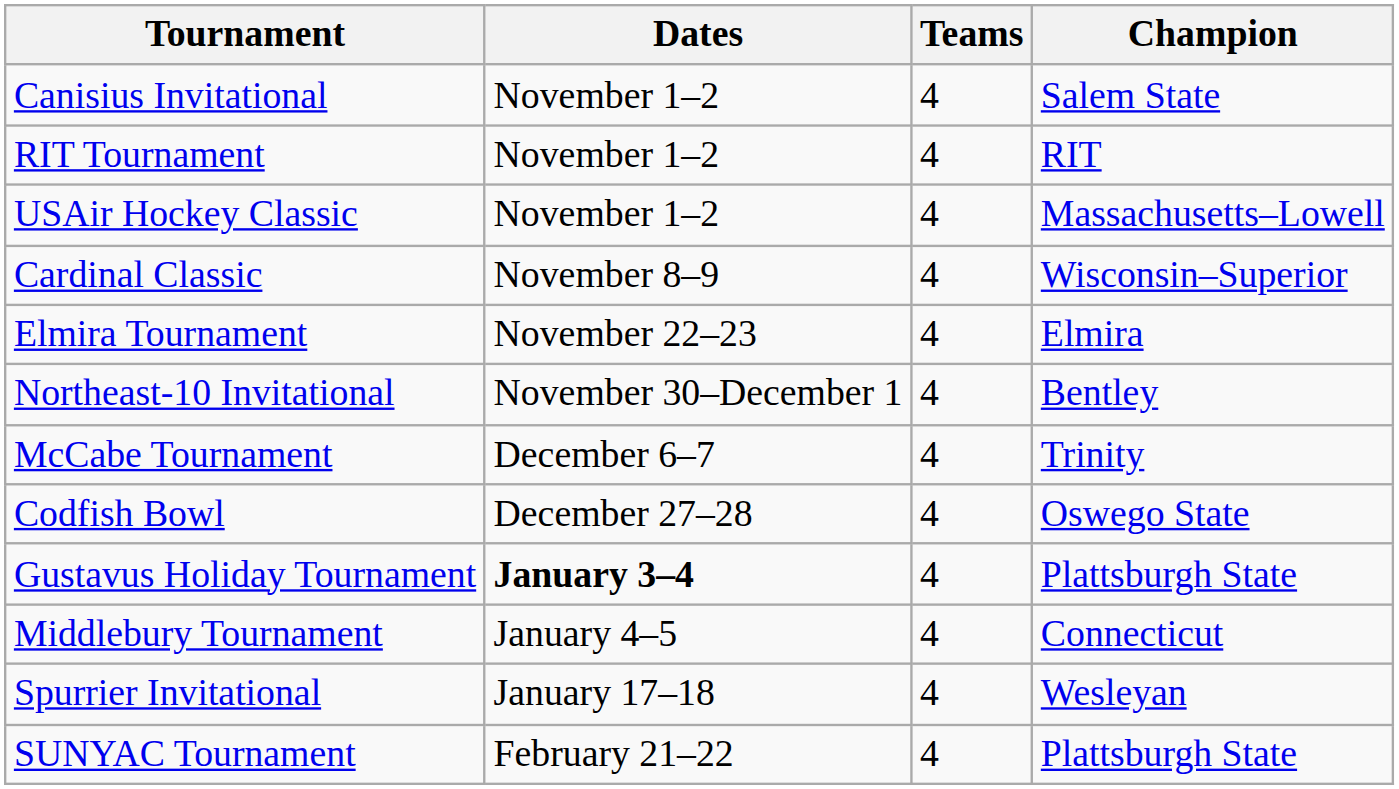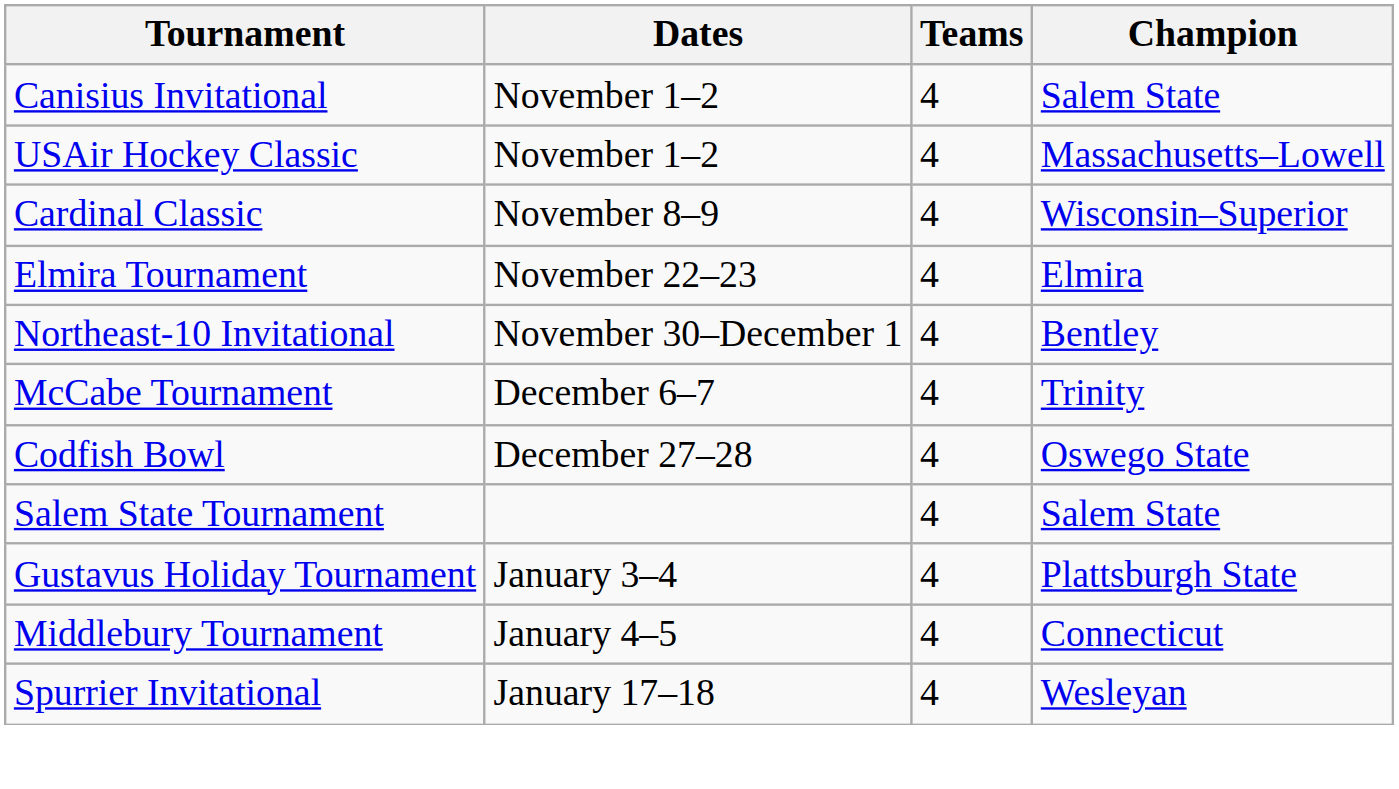 <table class="wikitable">
 <tr>
 <th>Tournament</th>
 <th>Dates</th>
 <th>Teams</th>
 <th>Champion</th>
 </tr>
 <tr>
 <td><a href='#'>Canisius Invitational</a></td>
 <td>November 1–2</td>
 <td>4</td>
 <td><a href='#'>Salem State</a></td>
-</tr>
-<tr>
-<td><a href='#'>RIT Tournament</a></td>
-<td>November 1–2</td>
-<td>4</td>
-<td><a href='#'>RIT</a></td>
 </tr>
 <tr>
 <td><a href='#'>USAir Hockey Classic</a></td>
 <td>November 1–2</td>
 <td>4</td>
 <td><a href='#'>Massachusetts–Lowell</a></td>
 </tr>
 <tr>
 <td><a href='#'>Cardinal Classic</a></td>
 <td>November 8–9</td>
 <td>4</td>
 <td><a href='#'>Wisconsin–Superior</a></td>
 </tr>
 <tr>
 <td><a href='#'>Elmira Tournament</a></td>
 <td>November 22–23</td>
 <td>4</td>
 <td><a href='#'>Elmira</a></td>
 </tr>
 <tr>
 <td><a href='#'>Northeast-10 Invitational</a></td>
 <td>November 30–December 1</td>
 <td>4</td>
 <td><a href='#'>Bentley</a></td>
 </tr>
 <tr>
 <td><a href='#'>McCabe Tournament</a></td>
 <td>December 6–7</td>
 <td>4</td>
 <td><a href='#'>Trinity</a></td>
 </tr>
 <tr>
 <td><a href='#'>Codfish Bowl</a></td>
 <td>December 27–28</td>
 <td>4</td>
 <td><a href='#'>Oswego State</a></td>
 </tr>
 <tr>
+<td><a href='#'>Salem State Tournament</a></td>
+<td></td>
+<td>4</td>
+<td><a href='#'>Salem State</a></td>
+</tr>
+<tr>
 <td><a href='#'>Gustavus Holiday Tournament</a></td>
-<td><strong>January 3–4</strong></td>
+<td>January 3–4</td>
 <td>4</td>
 <td><a href='#'>Plattsburgh State</a></td>
 </tr>
 <tr>
 <td><a href='#'>Middlebury Tournament</a></td>
 <td>January 4–5</td>
 <td>4</td>
 <td><a href='#'>Connecticut</a></td>
 </tr>
 <tr>
 <td><a href='#'>Spurrier Invitational</a></td>
 <td>January 17–18</td>
 <td>4</td>
 <td><a href='#'>Wesleyan</a></td>
 </tr>
 <tr>
-<td><a href='#'>SUNYAC Tournament</a></td>
-<td>February 21–22</td>
-<td>4</td>
-<td><a href='#'>Plattsburgh State</a></td>
-</tr>
-<tr>
 </tr>
 </table>
